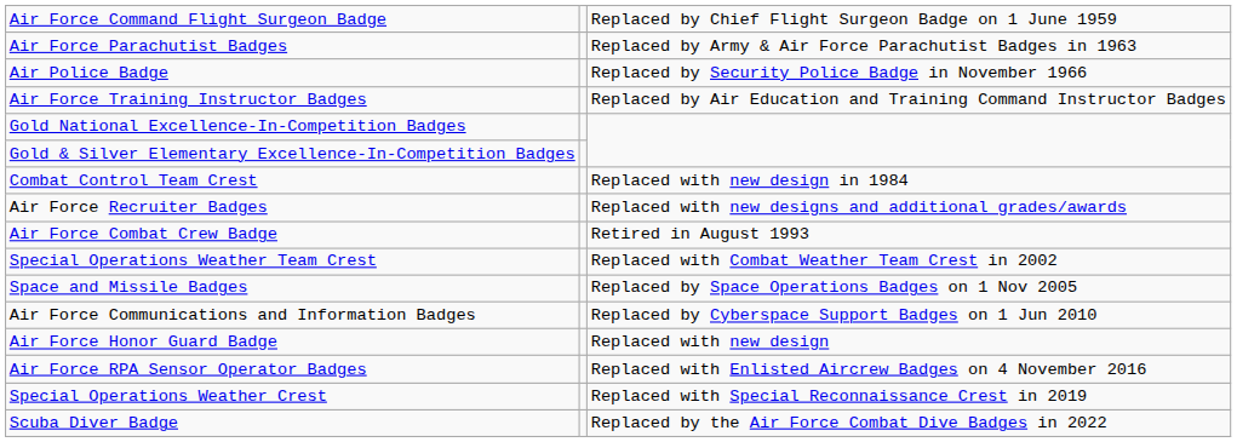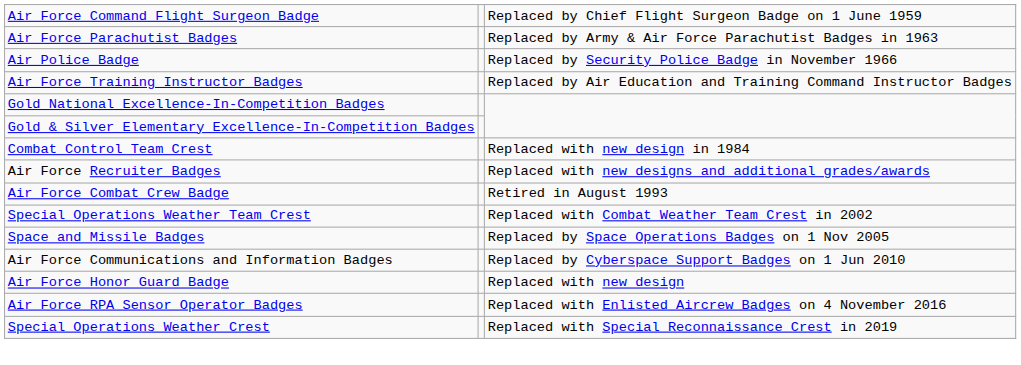 <table class="wikitable">
 <tr>
 <td align="left"><a href='#'>Air Force Command Flight Surgeon Badge</a></td>
 <td align="center"></td>
 <td>Replaced by Chief Flight Surgeon Badge on 1 June 1959</td>
 </tr>
 <tr>
 <td align="left"><a href='#'>Air Force Parachutist Badges</a></td>
 <td align="center"></td>
 <td>Replaced by Army & Air Force Parachutist Badges in 1963</td>
 </tr>
 <tr>
 <td align="left"><a href='#'>Air Police Badge</a></td>
 <td align="center"></td>
 <td>Replaced by <a href='#'>Security Police Badge</a> in November 1966</td>
 </tr>
 <tr>
 <td align="left"><a href='#'>Air Force Training Instructor Badges</a></td>
 <td align="center"></td>
 <td>Replaced by Air Education and Training Command Instructor Badges</td>
 </tr>
 <tr>
 <td align="left"><a href='#'>Gold National Excellence-In-Competition Badges</a></td>
 <td align="center"></td>
 </tr>
 <tr>
 <td align="left"><a href='#'>Gold & Silver Elementary Excellence-In-Competition Badges</a></td>
 <td align="center"></td>
 </tr>
 <tr>
 <td align="left"><a href='#'>Combat Control Team Crest</a></td>
 <td align="center"></td>
 <td>Replaced with <a href='#'>new design</a> in 1984</td>
 </tr>
 <tr>
 <td align="left">Air Force <a href='#'>Recruiter Badges</a></td>
 <td align="center"> </td>
 <td>Replaced with <a href='#'>new designs and additional grades/awards</a></td>
 </tr>
 <tr>
 <td align="left"><a href='#'>Air Force Combat Crew Badge</a></td>
 <td align="center"></td>
 <td>Retired in August 1993</td>
 </tr>
 <tr>
 <td align="left"><a href='#'>Special Operations Weather Team Crest</a></td>
 <td align="center"></td>
 <td>Replaced with <a href='#'>Combat Weather Team Crest</a> in 2002</td>
 </tr>
 <tr>
 <td align="left"><a href='#'>Space and Missile Badges</a></td>
 <td align="center"></td>
 <td>Replaced by <a href='#'>Space Operations Badges</a> on 1 Nov 2005</td>
 </tr>
 <tr>
 <td align="left">Air Force Communications and Information Badges</td>
 <td align="center"></td>
 <td>Replaced by <a href='#'>Cyberspace Support Badges</a> on 1 Jun 2010</td>
 </tr>
 <tr>
 <td align="left"><a href='#'>Air Force Honor Guard Badge</a></td>
 <td align="center"></td>
 <td>Replaced with <a href='#'>new design</a></td>
 </tr>
 <tr>
 <td align="left"><a href='#'>Air Force RPA Sensor Operator Badges</a></td>
 <td align="center"></td>
 <td>Replaced with <a href='#'>Enlisted Aircrew Badges</a> on 4 November 2016</td>
 </tr>
 <tr>
 <td align="left"><a href='#'>Special Operations Weather Crest</a></td>
 <td align="center"></td>
 <td>Replaced with <a href='#'>Special Reconnaissance Crest</a> in 2019</td>
 </tr>
-<tr>
-<td align="left"><a href='#'>Scuba Diver Badge</a></td>
-<td align="center"></td>
-<td>Replaced by the <a href='#'>Air Force Combat Dive Badges</a> in 2022</td>
-</tr>
 </table>
